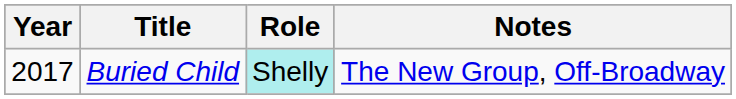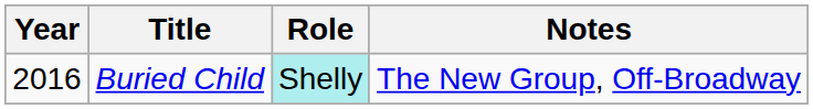 <table class="wikitable">
 <tr>
 <th>Year</th>
 <th>Title</th>
 <th>Role</th>
 <th>Notes</th>
 </tr>
 <tr>
-<td>2017</td>
+<td>2016</td>
 <td><em><a href='#'>Buried Child</a></em></td>
 <td style="background: paleturquoise;">Shelly</td>
 <td><a href='#'>The New Group</a>, <a href='#'>Off-Broadway</a></td>
 </tr>
 </table>
